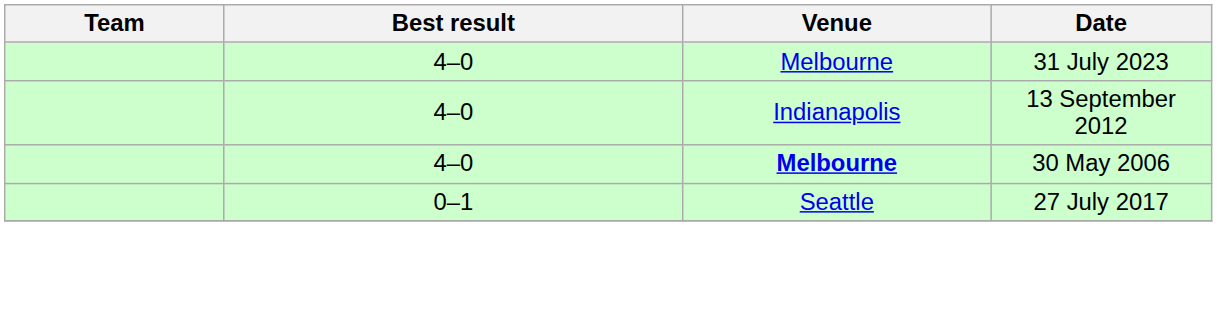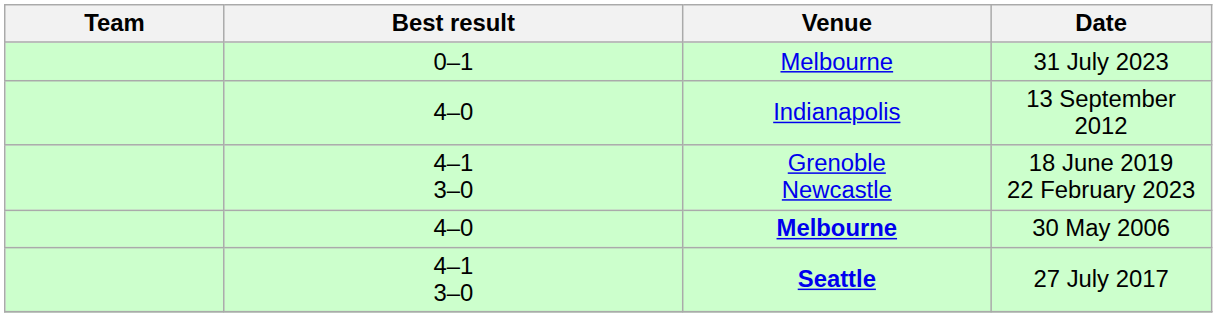 <table class="sortable wikitable" style="text-align:center;">
 <tr>
 <th width=140>Team<br></th>
 <th width=300>Best result<br></th>
 <th width=200>Venue<br></th>
 <th width=140>Date<br></th>
 </tr>
 <tr bgcolor=#CCFFCC>
 <td align="left"></td>
-<td> 4–0 </td>
+<td> 0–1 </td>
 <td> <a href='#'>Melbourne</a></td>
 <td>31 July 2023</td>
 </tr>
 <tr bgcolor=#CCFFCC>
 <td align="left"></td>
 <td> 4–0 </td>
 <td> <a href='#'>Indianapolis</a></td>
 <td>13 September 2012</td>
 </tr>
 <tr bgcolor=#CCFFCC>
 <td align="left"></td>
+<td> 4–1  <br>  3–0 </td>
+<td> <a href='#'>Grenoble</a> <br>  <a href='#'>Newcastle</a></td>
+<td>18 June 2019 <br> 22 February 2023</td>
+</tr>
+<tr bgcolor=#CCFFCC>
+<td align="left"></td>
 <td> 4–0 </td>
 <td><strong> <a href='#'>Melbourne</a></strong></td>
 <td>30 May 2006</td>
 </tr>
 <tr bgcolor=#CCFFCC>
 <td align="left"></td>
-<td> 0–1 </td>
-<td> <a href='#'>Seattle</a></td>
+<td> 4–1  <br>  3–0 </td>
+<td><strong> <a href='#'>Seattle</a></strong></td>
 <td>27 July 2017</td>
 </tr>
 <tr class="sortbottom">
 </tr>
 </table>
